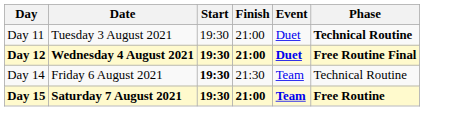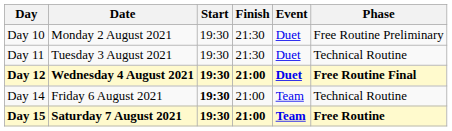 <table class=wikitable>
 <tr>
 <th>Day</th>
 <th>Date</th>
 <th>Start</th>
 <th>Finish</th>
 <th>Event</th>
 <th>Phase</th>
 </tr>
 <tr>
+<td>Day 10</td>
+<td>Monday 2 August 2021</td>
+<td>19:30</td>
+<td>21:30</td>
+<td><a href='#'>Duet</a></td>
+<td>Free Routine Preliminary</td>
+</tr>
+<tr>
 <td>Day 11</td>
 <td>Tuesday 3 August 2021</td>
 <td>19:30</td>
-<td>21:00</td>
+<td>21:30</td>
 <td><a href='#'>Duet</a></td>
-<td><strong>Technical Routine</strong></td>
+<td>Technical Routine</td>
 </tr>
 <tr>
 <td style=background:lemonchiffon><strong>Day 12</strong></td>
 <td style=background:lemonchiffon><strong>Wednesday 4 August 2021</strong></td>
 <td style=background:lemonchiffon><strong>19:30</strong></td>
 <td style=background:lemonchiffon><strong>21:00</strong></td>
 <td style=background:lemonchiffon><strong><a href='#'>Duet</a></strong></td>
 <td style=background:lemonchiffon><strong>Free Routine Final</strong></td>
 </tr>
 <tr>
 <td>Day 14</td>
 <td>Friday 6 August 2021</td>
 <td><strong>19:30</strong></td>
-<td>21:30</td>
+<td>21:00</td>
 <td><a href='#'>Team</a></td>
 <td>Technical Routine</td>
 </tr>
 <tr>
 <td style=background:lemonchiffon><strong>Day 15</strong></td>
 <td style=background:lemonchiffon><strong>Saturday 7 August 2021</strong></td>
 <td style=background:lemonchiffon><strong>19:30</strong></td>
 <td style=background:lemonchiffon><strong>21:00</strong></td>
 <td style=background:lemonchiffon><strong><a href='#'>Team</a></strong></td>
 <td style=background:lemonchiffon><strong>Free Routine</strong></td>
 </tr>
 </table>
